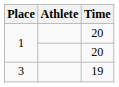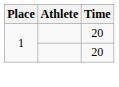 <table class="wikitable">
 <tr>
 <th>Place</th>
 <th>Athlete</th>
 <th>Time</th>
 </tr>
 <tr>
 <td align=center rowspan=2>1</td>
 <td></td>
 <td align=center>20</td>
 </tr>
 <tr>
 <td></td>
 <td align=center>20</td>
 </tr>
-<tr>
-<td align=center>3</td>
-<td></td>
-<td align=center>19</td>
-</tr>
 </table>
